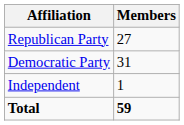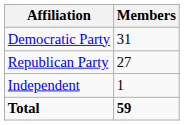 <table class="wikitable">
 <tr>
 <th>Affiliation</th>
 <th>Members</th>
 </tr>
 <tr>
+<td><a href='#'>Democratic Party</a></td>
+<td>31</td>
+</tr>
+<tr>
 <td><a href='#'>Republican Party</a></td>
 <td>27</td>
-</tr>
-<tr>
-<td><a href='#'>Democratic Party</a></td>
-<td>31</td>
 </tr>
 <tr>
 <td><a href='#'>Independent</a></td>
 <td>1</td>
 </tr>
 <tr>
 <td><strong>Total</strong><br></td>
 <td><strong>59</strong></td>
 </tr>
 </table>
